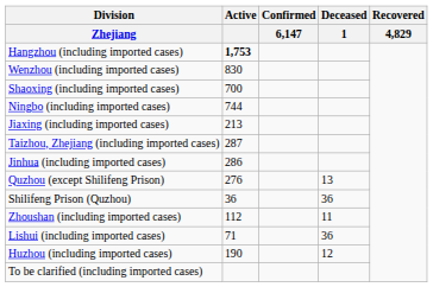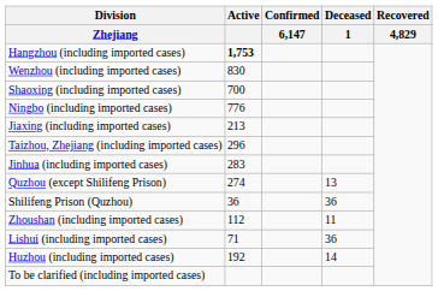 <table class="wikitable sortable" align="right">
 <tr>
 <th>Division</th>
 <th>Active</th>
 <th>Confirmed</th>
 <th>Deceased</th>
 <th>Recovered</th>
 </tr>
 <tr>
 <th><a href='#'>Zhejiang</a></th>
 <th></th>
 <th>6,147</th>
 <th>1</th>
 <th>4,829</th>
 </tr>
 <tr>
 <td><a href='#'>Hangzhou</a> (including imported cases)</td>
 <td><strong>1,753</strong></td>
 <td></td>
 <td></td>
 </tr>
 <tr>
 <td><a href='#'>Wenzhou</a> (including imported cases)</td>
 <td>830</td>
 <td></td>
 <td></td>
 </tr>
 <tr>
 <td><a href='#'>Shaoxing</a> (including imported cases)</td>
 <td>700</td>
 <td></td>
 <td></td>
 </tr>
 <tr>
 <td><a href='#'>Ningbo</a> (including imported cases)</td>
-<td>744</td>
+<td>776</td>
 <td></td>
 <td></td>
 </tr>
 <tr>
 <td><a href='#'>Jiaxing</a> (including imported cases)</td>
 <td>213</td>
 <td></td>
 <td></td>
 </tr>
 <tr>
 <td><a href='#'>Taizhou, Zhejiang</a> (including imported cases)</td>
-<td>287</td>
+<td>296</td>
 <td></td>
 <td></td>
 </tr>
 <tr>
 <td><a href='#'>Jinhua</a> (including imported cases)</td>
-<td>286</td>
+<td>283</td>
 <td></td>
 <td></td>
 </tr>
 <tr>
 <td><a href='#'>Quzhou</a> (except Shilifeng Prison)</td>
-<td>276</td>
+<td>274</td>
 <td></td>
 <td>13</td>
 </tr>
 <tr>
 <td>Shilifeng Prison (Quzhou)</td>
 <td>36</td>
 <td></td>
 <td>36</td>
 </tr>
 <tr>
 <td><a href='#'>Zhoushan</a> (including imported cases)</td>
 <td>112</td>
 <td></td>
 <td>11</td>
 </tr>
 <tr>
 <td><a href='#'>Lishui</a> (including imported cases)</td>
 <td>71</td>
 <td></td>
 <td>36</td>
 </tr>
 <tr>
 <td><a href='#'>Huzhou</a> (including imported cases)</td>
-<td>190</td>
+<td>192</td>
 <td></td>
-<td>12</td>
+<td>14</td>
 </tr>
 <tr>
 <td>To be clarified (including imported cases)</td>
 <td></td>
 <td></td>
 <td></td>
 </tr>
 </table>
